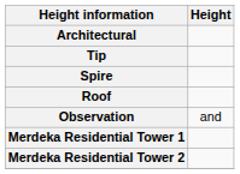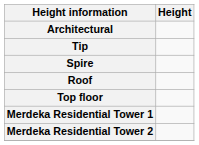 <table class="wikitable">
 <tr>
 <th>Height information</th>
 <th>Height</th>
 </tr>
 <tr align="center">
 <th>Architectural</th>
 <td></td>
 </tr>
 <tr align="center">
 <th>Tip</th>
 <td></td>
 </tr>
 <tr align="center">
 <th>Spire</th>
 <td></td>
 </tr>
 <tr align="center">
 <th>Roof</th>
 <td></td>
 </tr>
 <tr align="center">
-<th>Observation</th>
-<td> and </td>
+<th>Top floor</th>
+<td></td>
 </tr>
 <tr align="center">
 <th>Merdeka Residential Tower 1</th>
 <td></td>
 </tr>
 <tr align="center">
 <th>Merdeka Residential Tower 2</th>
 <td></td>
 </tr>
 <tr align="center">
 </tr>
 </table>
